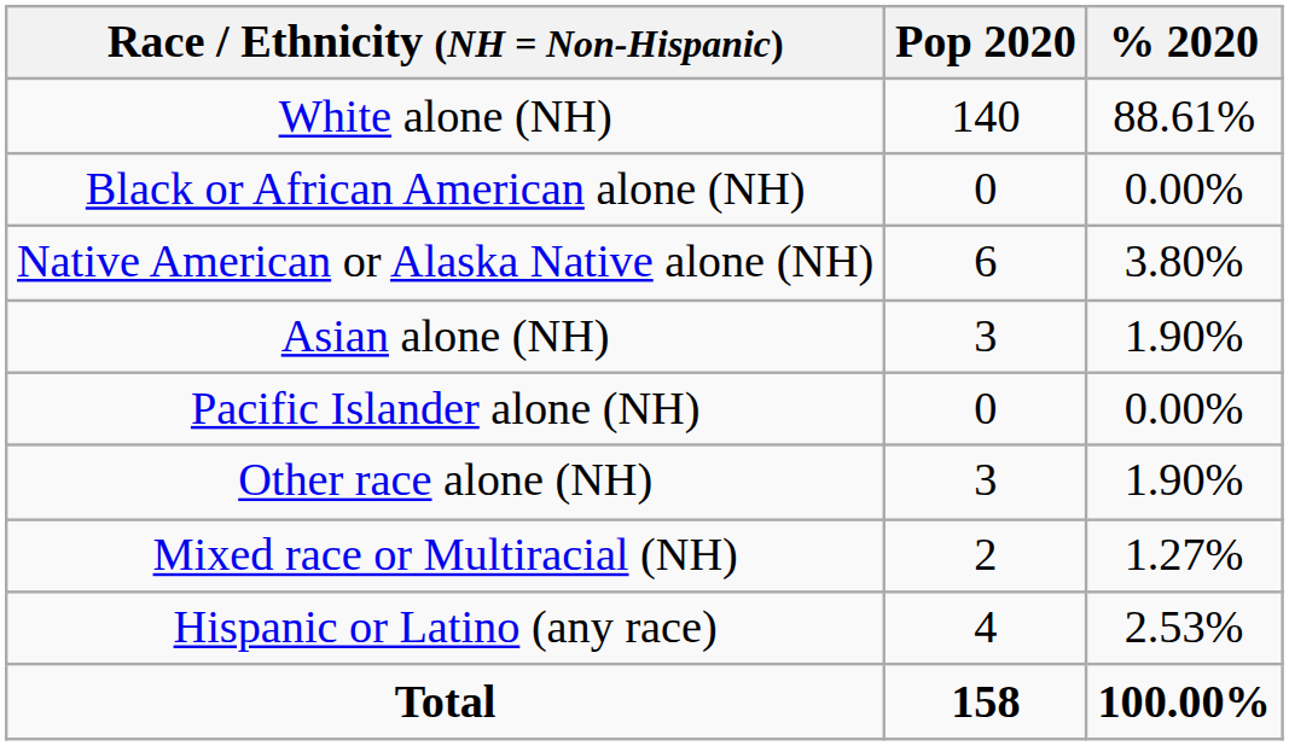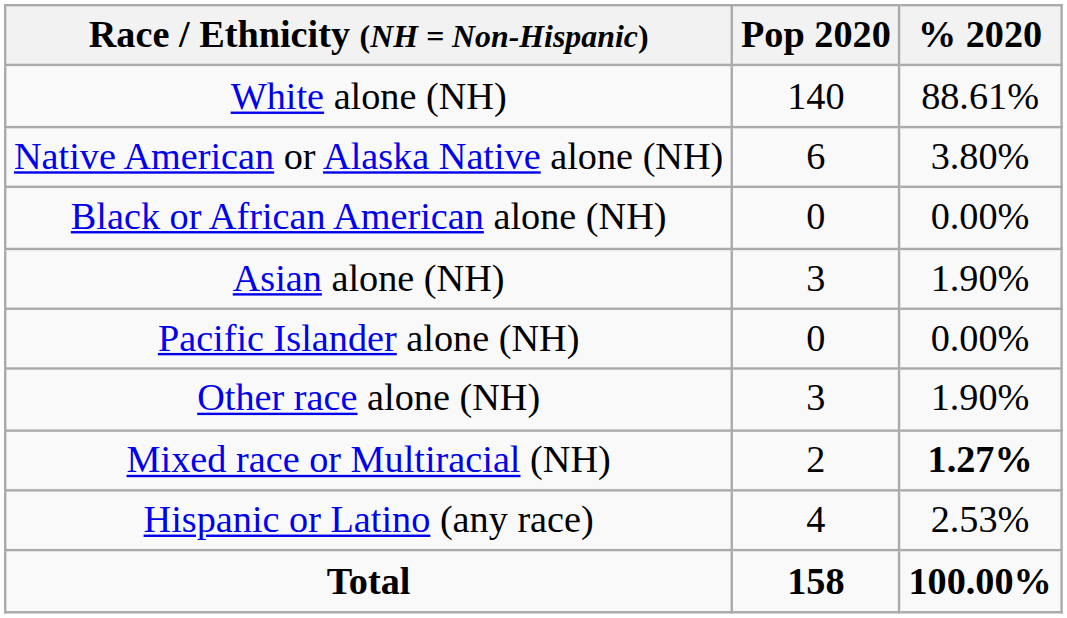 <table class="wikitable" style="text-align:center;">
 <tr>
 <th>Race / Ethnicity <small>(<em>NH = Non-Hispanic</em>)</small></th>
 <th>Pop 2020</th>
 <th>% 2020</th>
 </tr>
 <tr>
 <td><a href='#'>White</a> alone (NH)</td>
 <td>140</td>
 <td>88.61%</td>
 </tr>
 <tr>
+<td><a href='#'>Native American</a> or <a href='#'>Alaska Native</a> alone (NH)</td>
+<td>6</td>
+<td>3.80%</td>
+</tr>
+<tr>
 <td><a href='#'>Black or African American</a> alone (NH)</td>
 <td>0</td>
 <td>0.00%</td>
-</tr>
-<tr>
-<td><a href='#'>Native American</a> or <a href='#'>Alaska Native</a> alone (NH)</td>
-<td>6</td>
-<td>3.80%</td>
 </tr>
 <tr>
 <td><a href='#'>Asian</a> alone (NH)</td>
 <td>3</td>
 <td>1.90%</td>
 </tr>
 <tr>
 <td><a href='#'>Pacific Islander</a> alone (NH)</td>
 <td>0</td>
 <td>0.00%</td>
 </tr>
 <tr>
 <td><a href='#'>Other race</a> alone (NH)</td>
 <td>3</td>
 <td>1.90%</td>
 </tr>
 <tr>
 <td><a href='#'>Mixed race or Multiracial</a> (NH)</td>
 <td>2</td>
-<td>1.27%</td>
+<td><strong>1.27%</strong></td>
 </tr>
 <tr>
 <td><a href='#'>Hispanic or Latino</a> (any race)</td>
 <td>4</td>
 <td>2.53%</td>
 </tr>
 <tr>
 <td><strong>Total</strong></td>
 <td><strong>158</strong></td>
 <td><strong>100.00%</strong></td>
 </tr>
 </table>
